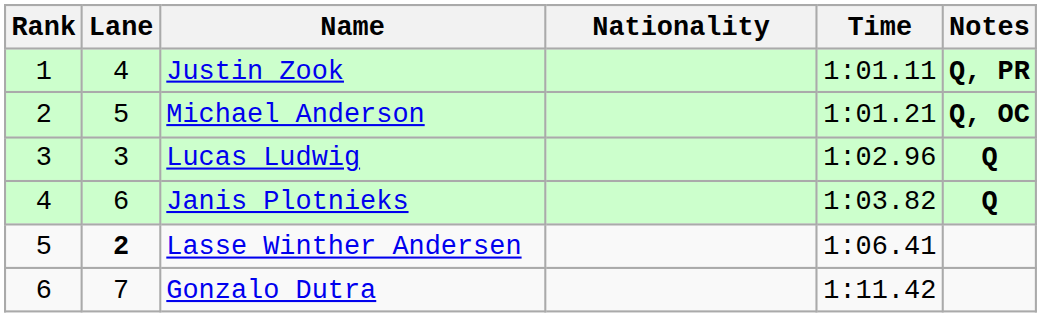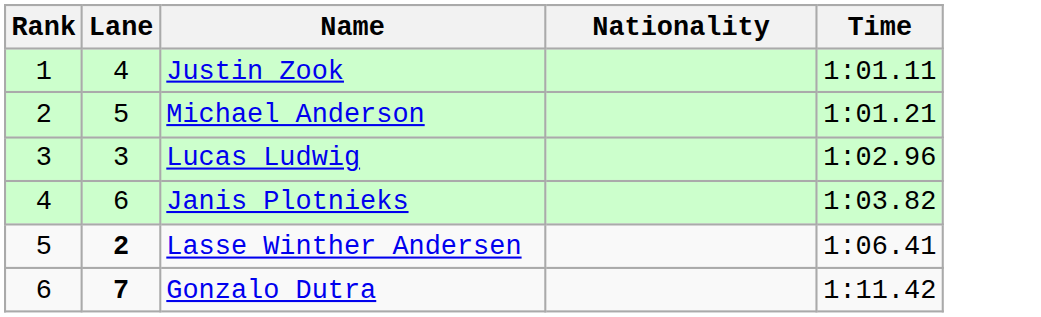 <table class="wikitable sortable" style="text-align:center">
 <tr>
 <th>Rank</th>
 <th>Lane</th>
 <th style="width:180px">Name</th>
 <th style="width:125px">Nationality</th>
 <th>Time</th>
-<th>Notes</th>
 </tr>
 <tr style="background:#cfc;">
 <td>1</td>
 <td>4</td>
 <td style="text-align:left;"><a href='#'>Justin Zook</a></td>
 <td style="text-align:left;"></td>
 <td>1:01.11</td>
-<td><strong>Q, PR</strong></td>
 </tr>
 <tr style="background:#cfc;">
 <td>2</td>
 <td>5</td>
 <td style="text-align:left;"><a href='#'>Michael Anderson</a></td>
 <td style="text-align:left;"></td>
 <td>1:01.21</td>
-<td><strong>Q, OC</strong></td>
 </tr>
 <tr style="background:#cfc;">
 <td>3</td>
 <td>3</td>
 <td style="text-align:left;"><a href='#'>Lucas Ludwig</a></td>
 <td style="text-align:left;"></td>
 <td>1:02.96</td>
-<td><strong>Q</strong></td>
 </tr>
 <tr style="background:#cfc;">
 <td>4</td>
 <td>6</td>
 <td style="text-align:left;"><a href='#'>Janis Plotnieks</a></td>
 <td style="text-align:left;"></td>
 <td>1:03.82</td>
-<td><strong>Q</strong></td>
 </tr>
 <tr>
 <td>5</td>
 <td><strong>2</strong></td>
 <td style="text-align:left;"><a href='#'>Lasse Winther Andersen</a></td>
 <td style="text-align:left;"></td>
 <td>1:06.41</td>
-<td></td>
 </tr>
 <tr>
 <td>6</td>
-<td>7</td>
+<td><strong>7</strong></td>
 <td style="text-align:left;"><a href='#'>Gonzalo Dutra</a></td>
 <td style="text-align:left;"></td>
 <td>1:11.42</td>
-<td></td>
 </tr>
 </table>
